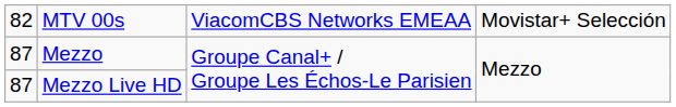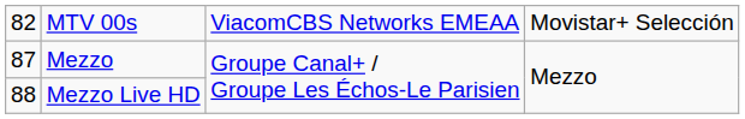 <table class="wikitable">
 <tr>
 <td>82</td>
 <td><a href='#'>MTV 00s</a></td>
 <td><a href='#'>ViacomCBS Networks EMEAA</a></td>
 <td>Movistar+ Selección</td>
 </tr>
 <tr>
 <td>87</td>
 <td><a href='#'>Mezzo</a></td>
 <td rowspan="2"><a href='#'>Groupe Canal+</a> /<br><a href='#'>Groupe Les Échos-Le Parisien</a></td>
 <td rowspan="2">Mezzo</td>
 </tr>
 <tr>
-<td>87</td>
+<td>88</td>
 <td><a href='#'>Mezzo Live HD</a></td>
 </tr>
 </table>
